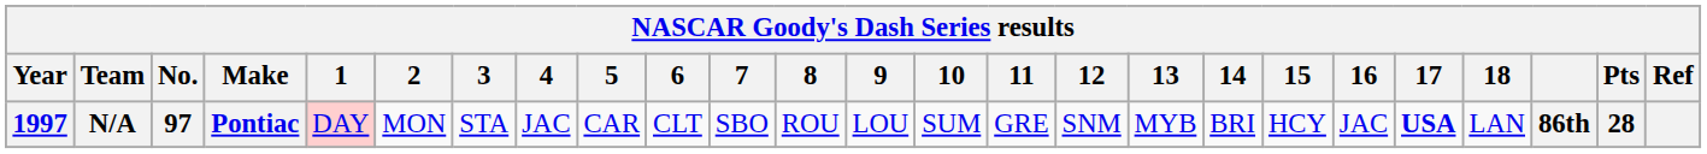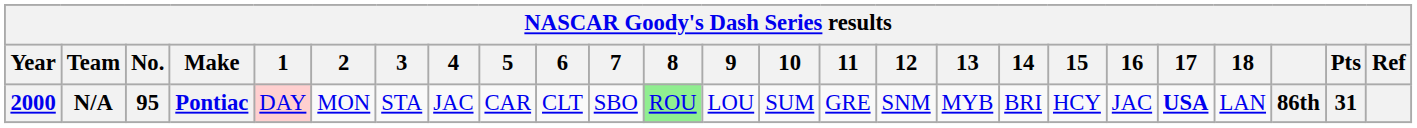 <table class="wikitable" style="text-align:center; font-size:75%">
 <tr>
 <th colspan=32><a href='#'>NASCAR Goody's Dash Series</a> results</th>
 </tr>
 <tr>
 <th>Year</th>
 <th>Team</th>
 <th>No.</th>
 <th>Make</th>
 <th>1</th>
 <th>2</th>
 <th>3</th>
 <th>4</th>
 <th>5</th>
 <th>6</th>
 <th>7</th>
 <th>8</th>
 <th>9</th>
 <th>10</th>
 <th>11</th>
 <th>12</th>
 <th>13</th>
 <th>14</th>
 <th>15</th>
 <th>16</th>
 <th>17</th>
 <th>18</th>
 <th></th>
 <th>Pts</th>
 <th>Ref</th>
 </tr>
 <tr>
-<th><a href='#'>1997</a></th>
+<th><a href='#'>2000</a></th>
 <th>N/A</th>
-<th>97</th>
+<th>95</th>
 <th><a href='#'>Pontiac</a></th>
 <td style="background:#FFCFCF;"><a href='#'>DAY</a><br></td>
 <td><a href='#'>MON</a></td>
 <td><a href='#'>STA</a></td>
 <td><a href='#'>JAC</a></td>
 <td><a href='#'>CAR</a></td>
 <td><a href='#'>CLT</a></td>
 <td><a href='#'>SBO</a></td>
-<td><a href='#'>ROU</a></td>
+<td style="background: lightgreen;"><a href='#'>ROU</a></td>
 <td><a href='#'>LOU</a></td>
 <td><a href='#'>SUM</a></td>
 <td><a href='#'>GRE</a></td>
 <td><a href='#'>SNM</a></td>
 <td><a href='#'>MYB</a></td>
 <td><a href='#'>BRI</a></td>
 <td><a href='#'>HCY</a></td>
 <td><a href='#'>JAC</a></td>
 <td><strong><a href='#'>USA</a></strong></td>
 <td><a href='#'>LAN</a></td>
 <th>86th</th>
-<th>28</th>
+<th>31</th>
 <th></th>
 </tr>
 </table>
